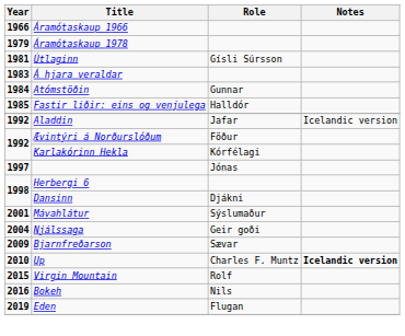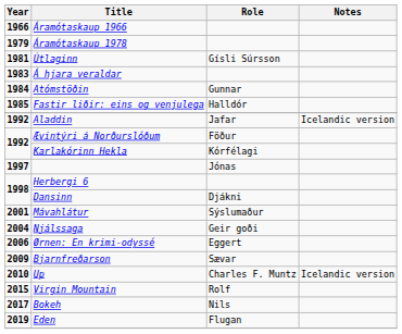 <table class="wikitable" style="font-size:90%;">
 <tr>
 <th>Year</th>
 <th>Title</th>
 <th>Role</th>
 <th>Notes</th>
 </tr>
 <tr>
 <td><strong>1966</strong></td>
 <td><em><a href='#'>Áramótaskaup 1966</a></em></td>
 <td></td>
 <td></td>
 </tr>
 <tr>
 <td><strong>1979</strong></td>
 <td><em><a href='#'>Áramótaskaup 1978</a></em></td>
 <td></td>
 <td></td>
 </tr>
 <tr>
 <td><strong>1981</strong></td>
 <td><em><a href='#'>Útlaginn</a></em></td>
 <td>Gísli Súrsson</td>
 <td></td>
 </tr>
 <tr>
 <td><strong>1983</strong></td>
 <td><em><a href='#'>Á hjara veraldar</a></em></td>
 <td></td>
 <td></td>
 </tr>
 <tr>
 <td><strong>1984</strong></td>
 <td><em><a href='#'>Atómstöðin</a></em></td>
 <td>Gunnar</td>
 <td></td>
 </tr>
 <tr>
 <td><strong>1985</strong></td>
 <td><em><a href='#'>Fastir liðir: eins og venjulega</a></em></td>
 <td>Halldór</td>
 <td></td>
 </tr>
 <tr>
 </tr>
 <tr>
 <td><strong>1992</strong></td>
 <td><em><a href='#'>Aladdin</a></em></td>
 <td>Jafar</td>
 <td>Icelandic version</td>
 </tr>
 <tr>
 <td rowspan="2"><strong>1992</strong></td>
 <td><em><a href='#'>Ævintýri á Norðurslóðum</a></em></td>
 <td>Föður</td>
 <td></td>
 </tr>
 <tr>
 <td><em><a href='#'>Karlakórinn Hekla</a></em></td>
 <td>Kórfélagi</td>
 <td></td>
 </tr>
 <tr>
 <td><strong>1997</strong></td>
 <td><em></em></td>
 <td>Jónas</td>
 <td></td>
 </tr>
 <tr>
 <td rowspan="2"><strong>1998</strong></td>
 <td><em><a href='#'>Herbergi 6</a></em></td>
 <td></td>
 <td></td>
 </tr>
 <tr>
 <td><em><a href='#'>Dansinn</a></em></td>
 <td>Djákni</td>
 <td></td>
 </tr>
 <tr>
 <td><strong>2001</strong></td>
 <td><em><a href='#'>Mávahlátur</a></em></td>
 <td>Sýslumaður</td>
 <td></td>
 </tr>
 <tr>
 <td><strong>2004</strong></td>
 <td><em><a href='#'>Njálssaga</a></em></td>
 <td>Geir goði</td>
 <td></td>
 </tr>
 <tr>
+<td><strong>2006</strong></td>
+<td><em><a href='#'>Ørnen: En krimi-odyssé</a></em></td>
+<td>Eggert</td>
+<td></td>
+</tr>
+<tr>
 <td><strong>2009</strong></td>
 <td><em><a href='#'>Bjarnfreðarson</a></em></td>
 <td>Sævar</td>
 <td></td>
 </tr>
 <tr>
 <td><strong>2010</strong></td>
 <td><em><a href='#'>Up</a></em></td>
 <td>Charles F. Muntz</td>
-<td><strong>Icelandic version</strong></td>
+<td>Icelandic version</td>
 </tr>
 <tr>
 <td><strong>2015</strong></td>
 <td><em><a href='#'>Virgin Mountain</a></em></td>
 <td>Rolf</td>
 <td></td>
 </tr>
 <tr>
-<td><strong>2016</strong></td>
+<td><strong>2017</strong></td>
 <td><em><a href='#'>Bokeh</a></em></td>
 <td>Nils</td>
 <td></td>
 </tr>
 <tr>
 <td><strong>2019</strong></td>
 <td><em><a href='#'>Eden</a></em></td>
 <td>Flugan</td>
 <td></td>
 </tr>
 <tr>
 </tr>
 </table>
